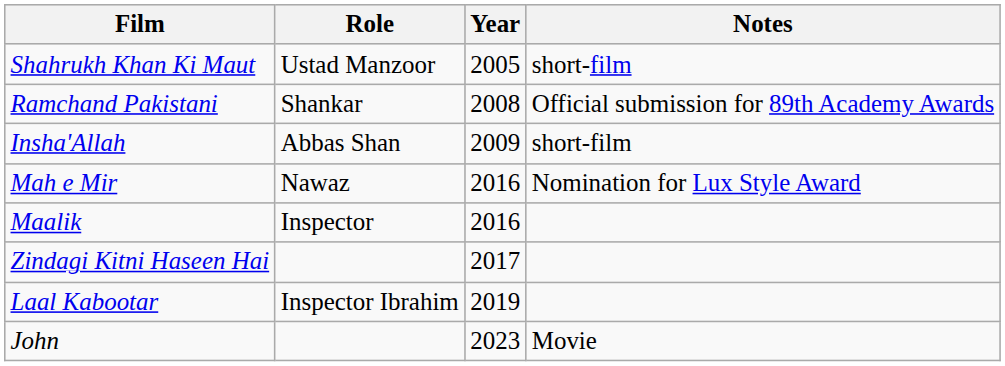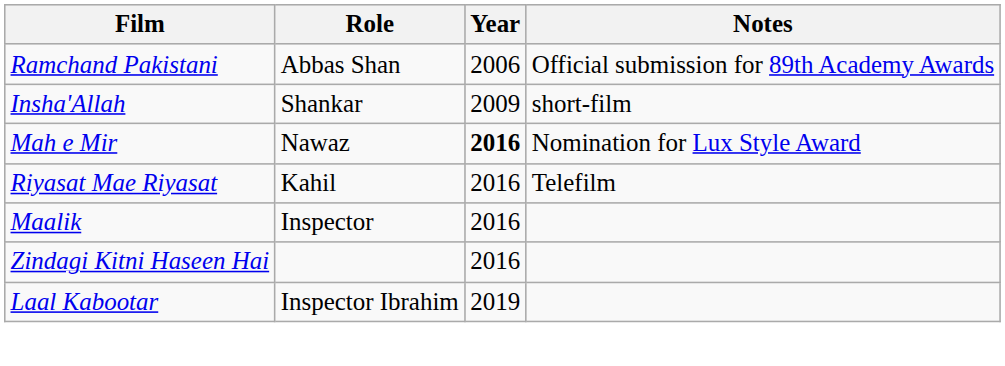 <table class="wikitable">
 <tr>
 <th>Film</th>
 <th>Role</th>
 <th>Year</th>
 <th>Notes</th>
 </tr>
 <tr>
-<td><em><a href='#'>Shahrukh Khan Ki Maut</a></em></td>
-<td>Ustad Manzoor</td>
-<td>2005</td>
-<td>short-<a href='#'>film</a></td>
-</tr>
-<tr>
 <td><em><a href='#'>Ramchand Pakistani</a></em></td>
-<td>Shankar</td>
-<td>2008</td>
+<td>Abbas Shan</td>
+<td>2006</td>
 <td>Official submission for <a href='#'>89th Academy Awards</a></td>
 </tr>
 <tr>
 <td><em><a href='#'>Insha'Allah</a></em></td>
-<td>Abbas Shan</td>
+<td>Shankar</td>
 <td>2009</td>
 <td>short-film</td>
 </tr>
 <tr>
 <td><em><a href='#'>Mah e Mir</a></em></td>
 <td>Nawaz</td>
+<td><strong>2016</strong></td>
+<td>Nomination for <a href='#'>Lux Style Award</a></td>
+</tr>
+<tr>
+<td><em><a href='#'>Riyasat Mae Riyasat</a></em></td>
+<td>Kahil</td>
 <td>2016</td>
-<td>Nomination for <a href='#'>Lux Style Award</a></td>
+<td>Telefilm</td>
 </tr>
 <tr>
 <td><em><a href='#'>Maalik</a></em></td>
 <td>Inspector</td>
 <td>2016</td>
 <td></td>
 </tr>
 <tr>
 <td><em><a href='#'>Zindagi Kitni Haseen Hai</a></em></td>
 <td></td>
-<td>2017</td>
+<td>2016</td>
 <td></td>
 </tr>
 <tr>
 <td><em><a href='#'>Laal Kabootar</a></em></td>
 <td>Inspector Ibrahim</td>
 <td>2019</td>
 <td></td>
 </tr>
-<tr>
-<td><em>John</em></td>
-<td></td>
-<td>2023</td>
-<td>Movie</td>
-</tr>
 </table>
